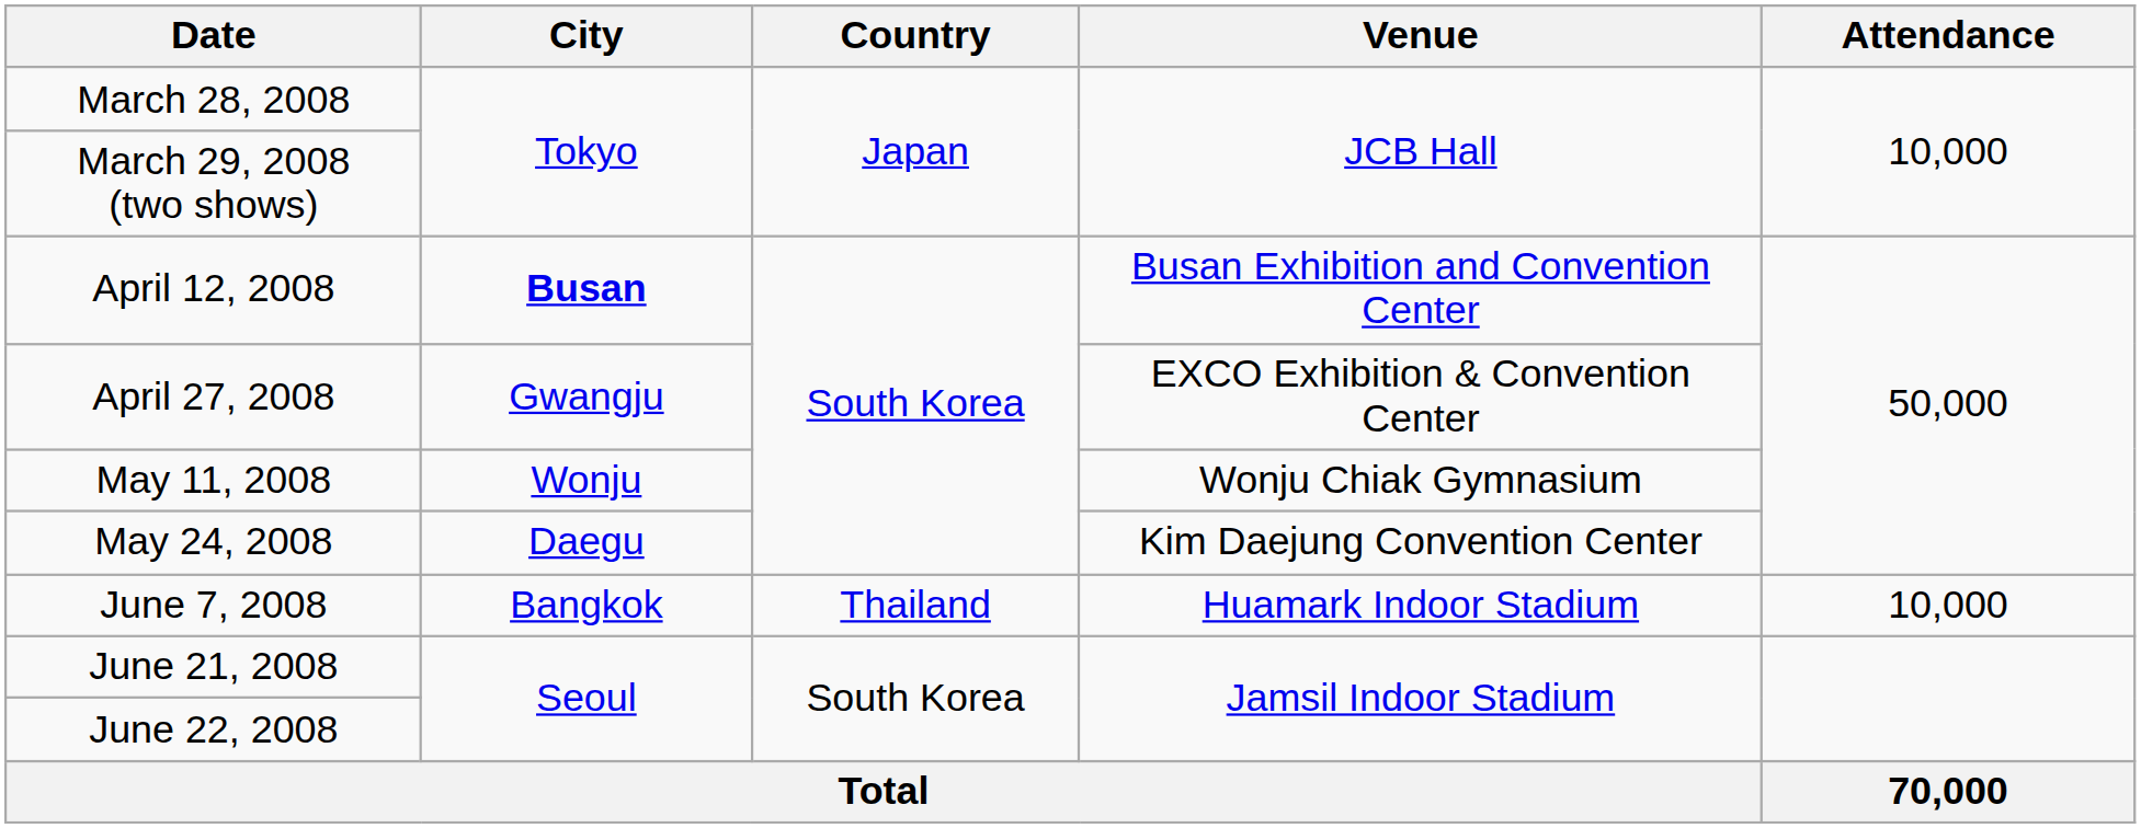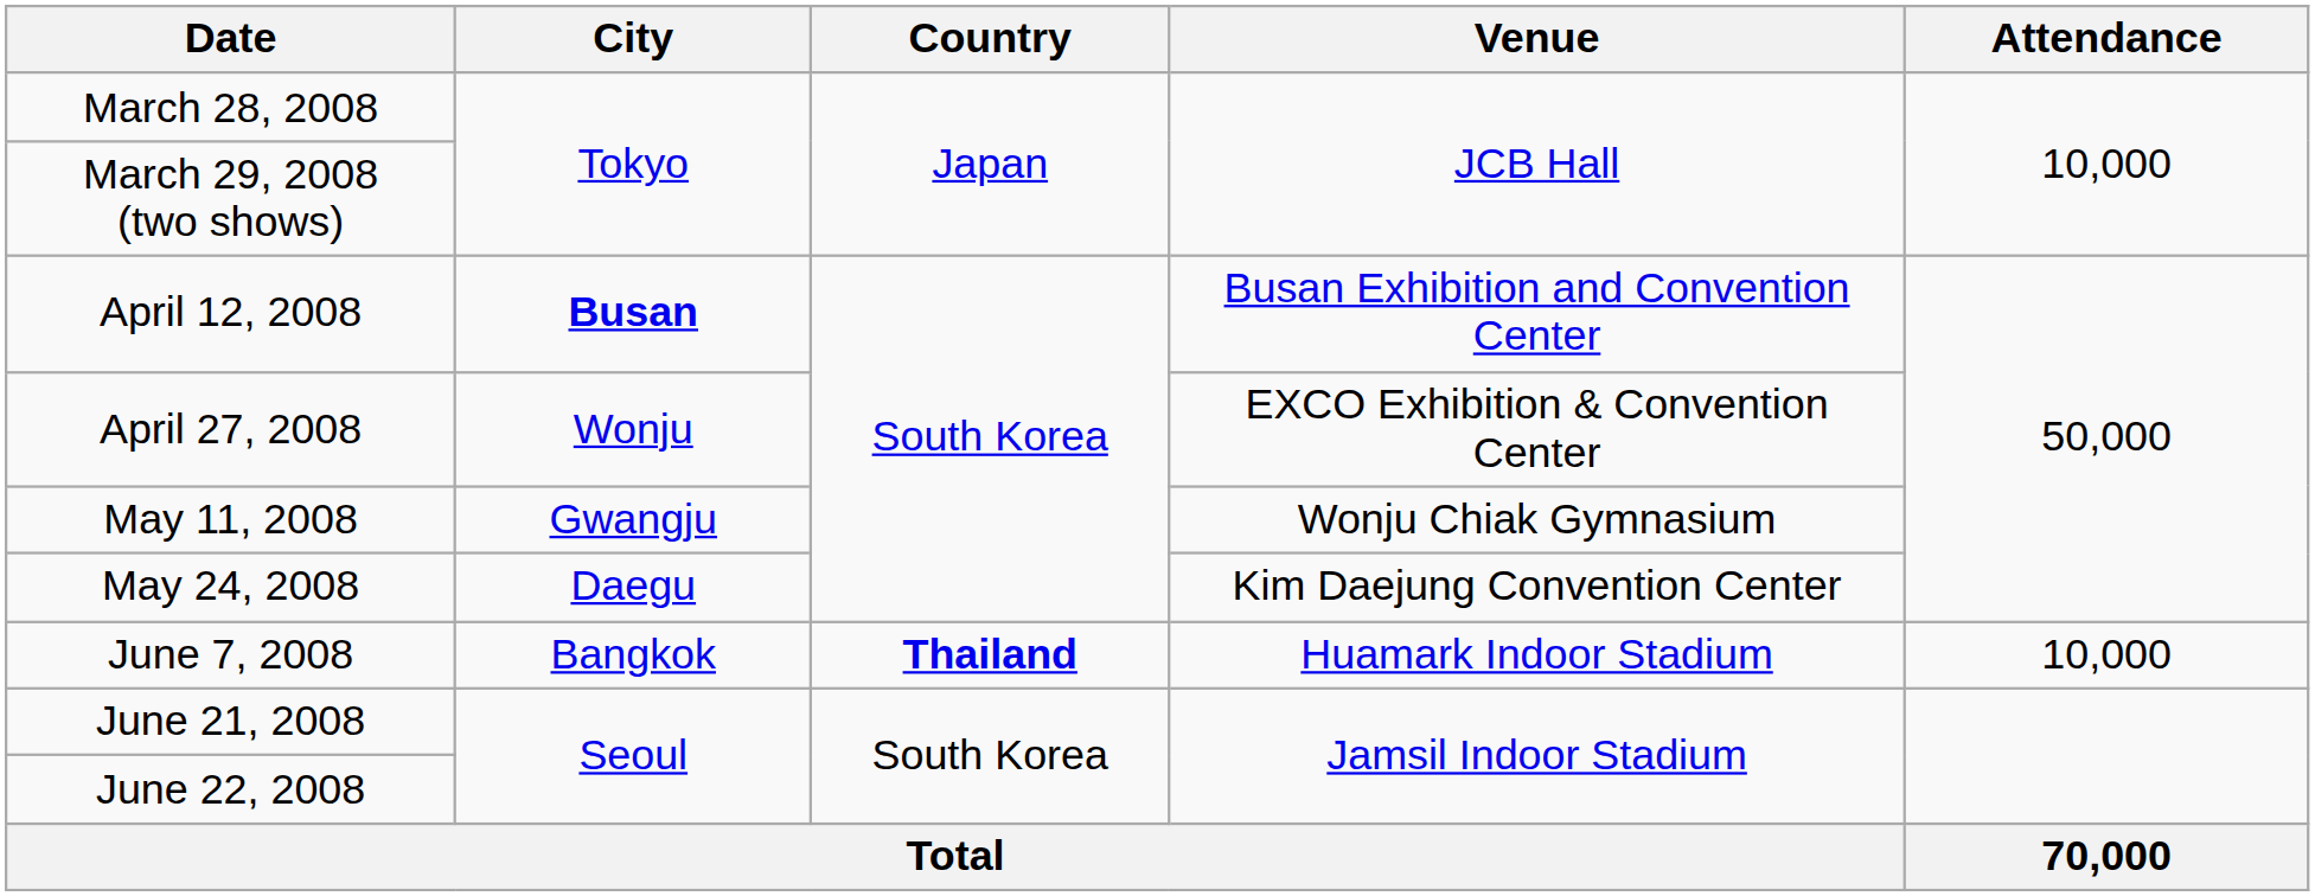 <table class="wikitable" style="text-align:center;">
 <tr>
 <th scope="col" style="width:12em;">Date</th>
 <th scope="col" style="width:9em;">City</th>
 <th scope="col" style="width:9em;">Country</th>
 <th scope="col" style="width:20em;">Venue</th>
 <th scope="col" style="width:10em;">Attendance</th>
 </tr>
 <tr>
 <td>March 28, 2008</td>
 <td rowspan=2><a href='#'>Tokyo</a></td>
 <td rowspan=2><a href='#'>Japan</a></td>
 <td rowspan=2><a href='#'>JCB Hall</a></td>
 <td rowspan=2>10,000</td>
 </tr>
 <tr>
 <td>March 29, 2008<br>(two shows)</td>
 </tr>
 <tr>
 <td>April 12, 2008</td>
 <td><strong><a href='#'>Busan</a></strong></td>
 <td rowspan=4><a href='#'>South Korea</a></td>
 <td><a href='#'>Busan Exhibition and Convention Center</a></td>
 <td rowspan=4>50,000</td>
 </tr>
 <tr>
 <td>April 27, 2008</td>
-<td><a href='#'>Gwangju</a></td>
+<td><a href='#'>Wonju</a></td>
 <td>EXCO Exhibition & Convention Center</td>
 </tr>
 <tr>
 <td>May 11, 2008</td>
-<td><a href='#'>Wonju</a></td>
+<td><a href='#'>Gwangju</a></td>
 <td>Wonju Chiak Gymnasium</td>
 </tr>
 <tr>
 <td>May 24, 2008</td>
 <td><a href='#'>Daegu</a></td>
 <td>Kim Daejung Convention Center</td>
 </tr>
 <tr>
 <td>June 7, 2008</td>
 <td><a href='#'>Bangkok</a></td>
-<td><a href='#'>Thailand</a></td>
+<td><strong><a href='#'>Thailand</a></strong></td>
 <td><a href='#'>Huamark Indoor Stadium</a></td>
 <td>10,000</td>
 </tr>
 <tr>
 <td>June 21, 2008</td>
 <td rowspan=2><a href='#'>Seoul</a></td>
 <td rowspan=2>South Korea</td>
 <td rowspan=2><a href='#'>Jamsil Indoor Stadium</a></td>
 <td rowspan=2></td>
 </tr>
 <tr>
 <td>June 22, 2008</td>
 </tr>
 <tr>
 <th colspan="4">Total</th>
 <th>70,000</th>
 </tr>
 </table>
